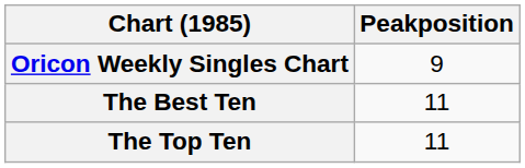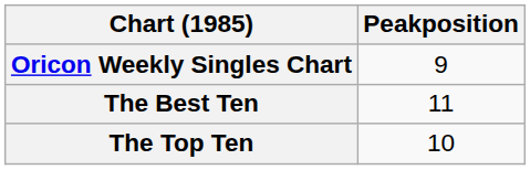 <table class="wikitable plainrowheaders" style="text-align:center;">
 <tr>
 <th>Chart (1985)</th>
 <th>Peakposition</th>
 </tr>
 <tr>
 <th scope="row"><a href='#'>Oricon</a> Weekly Singles Chart</th>
 <td>9</td>
 </tr>
 <tr>
 <th scope="row">The Best Ten</th>
 <td>11</td>
 </tr>
 <tr>
 <th scope="row">The Top Ten</th>
-<td>11</td>
+<td>10</td>
 </tr>
 </table>
